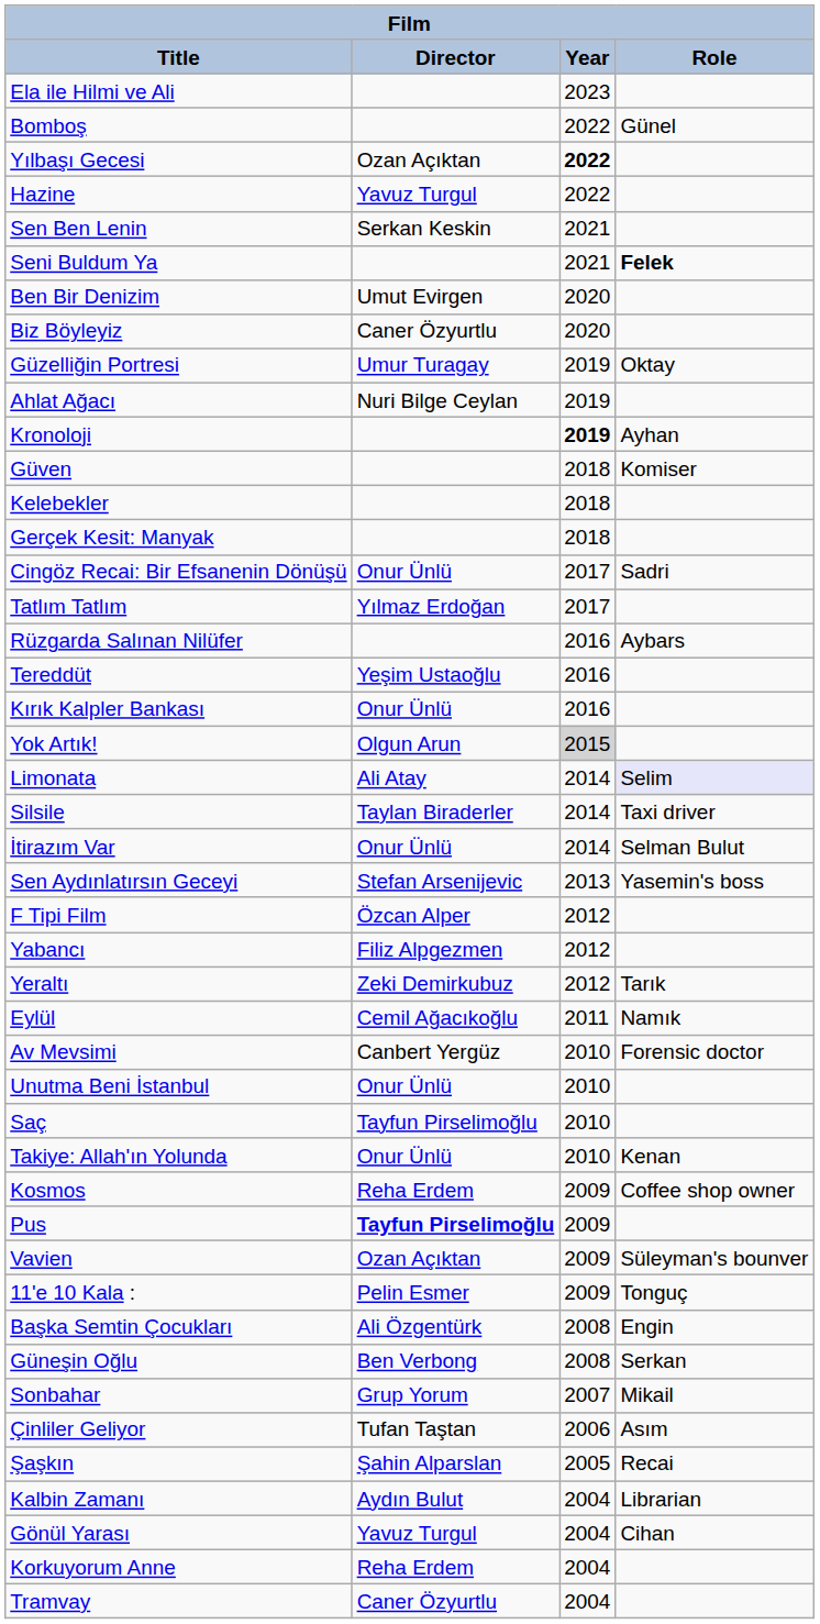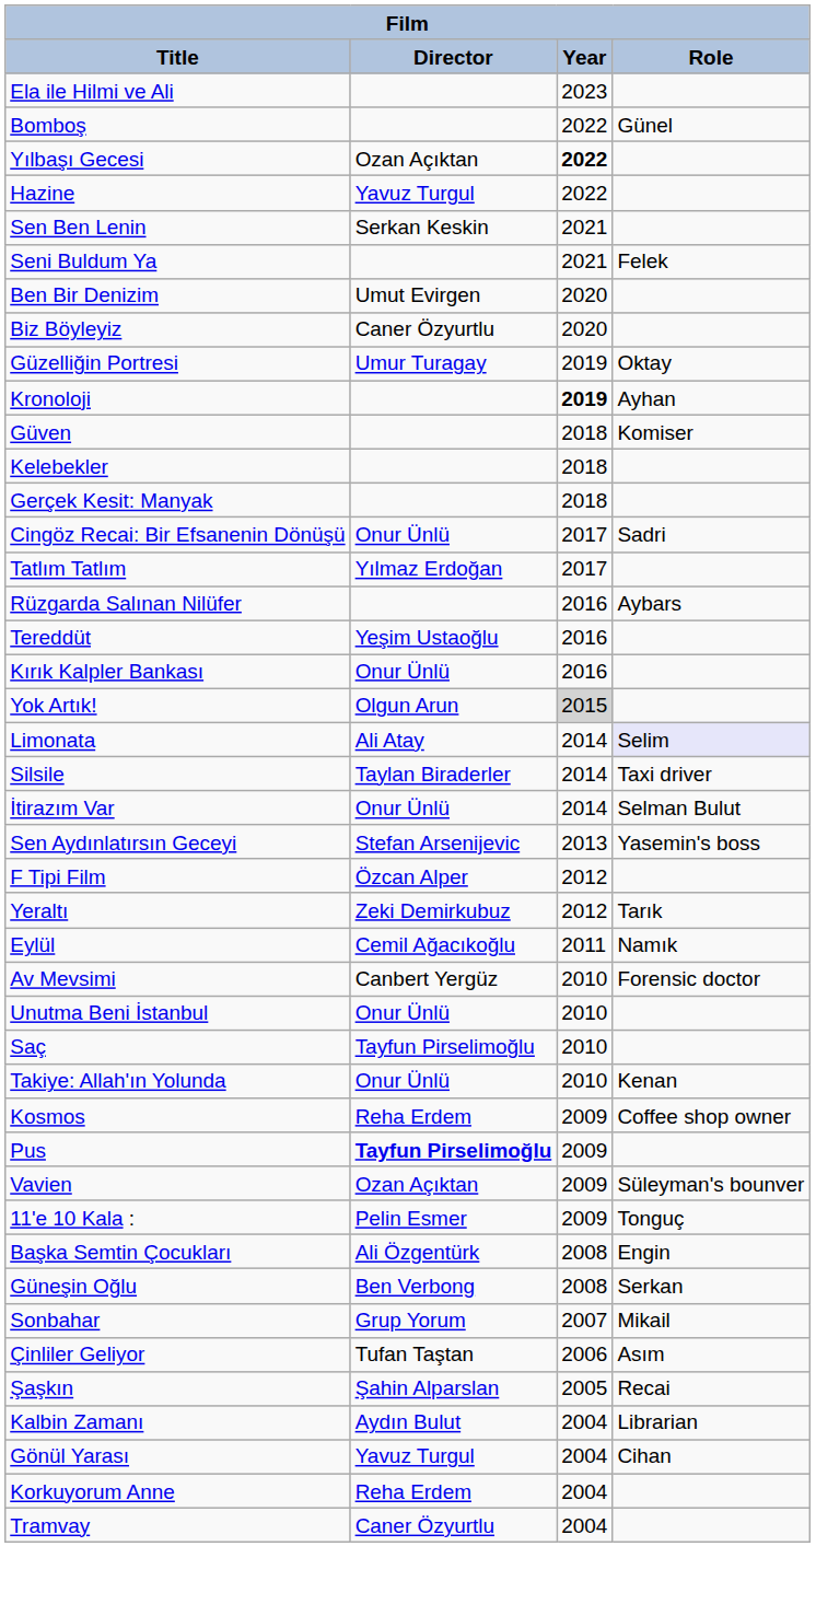 <table class="wikitable" style="font-size: 80%;">
 <tr>
 <th colspan="4" style="background:LightSteelBlue">Film</th>
 </tr>
 <tr>
 <th style="background:LightSteelBlue">Title</th>
 <th style="background:LightSteelBlue">Director</th>
 <th style="background:LightSteelBlue">Year</th>
 <th style="background:LightSteelBlue">Role</th>
 </tr>
 <tr>
 <td><a href='#'>Ela ile Hilmi ve Ali</a></td>
 <td></td>
 <td>2023</td>
 <td></td>
 </tr>
 <tr>
 <td><a href='#'>Bomboş</a></td>
 <td></td>
 <td>2022</td>
 <td>Günel</td>
 </tr>
 <tr>
 <td><a href='#'>Yılbaşı Gecesi</a></td>
 <td>Ozan Açıktan</td>
 <td><strong>2022</strong></td>
 <td></td>
 </tr>
 <tr>
 <td><a href='#'>Hazine</a></td>
 <td><a href='#'>Yavuz Turgul</a></td>
 <td>2022</td>
 <td></td>
 </tr>
 <tr>
 <td><a href='#'>Sen Ben Lenin</a></td>
 <td>Serkan Keskin</td>
 <td>2021</td>
 <td></td>
 </tr>
 <tr>
 <td><a href='#'>Seni Buldum Ya</a></td>
 <td></td>
 <td>2021</td>
-<td><strong>Felek</strong></td>
+<td>Felek</td>
 </tr>
 <tr>
 <td><a href='#'>Ben Bir Denizim</a></td>
 <td>Umut Evirgen</td>
 <td>2020</td>
 <td></td>
 </tr>
 <tr>
 <td><a href='#'>Biz Böyleyiz</a></td>
 <td>Caner Özyurtlu</td>
 <td>2020</td>
 <td></td>
 </tr>
 <tr>
 <td><a href='#'>Güzelliğin Portresi</a></td>
 <td><a href='#'>Umur Turagay</a></td>
 <td>2019</td>
 <td>Oktay</td>
-</tr>
-<tr>
-<td><a href='#'>Ahlat Ağacı</a></td>
-<td>Nuri Bilge Ceylan</td>
-<td>2019</td>
-<td></td>
 </tr>
 <tr>
 <td><a href='#'>Kronoloji</a></td>
 <td></td>
 <td><strong>2019</strong></td>
 <td>Ayhan</td>
 </tr>
 <tr>
 <td><a href='#'>Güven</a></td>
 <td></td>
 <td>2018</td>
 <td>Komiser</td>
 </tr>
 <tr>
 <td><a href='#'>Kelebekler</a></td>
 <td></td>
 <td>2018</td>
 <td></td>
 </tr>
 <tr>
 <td><a href='#'>Gerçek Kesit: Manyak</a></td>
 <td></td>
 <td>2018</td>
 <td></td>
 </tr>
 <tr>
 <td><a href='#'>Cingöz Recai: Bir Efsanenin Dönüşü</a></td>
 <td><a href='#'>Onur Ünlü</a></td>
 <td>2017</td>
 <td>Sadri</td>
 </tr>
 <tr>
 <td><a href='#'>Tatlım Tatlım</a></td>
 <td><a href='#'>Yılmaz Erdoğan</a></td>
 <td>2017</td>
 <td></td>
 </tr>
 <tr>
 <td><a href='#'>Rüzgarda Salınan Nilüfer</a></td>
 <td></td>
 <td>2016</td>
 <td>Aybars</td>
 </tr>
 <tr>
 <td><a href='#'>Tereddüt</a></td>
 <td><a href='#'>Yeşim Ustaoğlu</a></td>
 <td>2016</td>
 <td></td>
 </tr>
 <tr>
 <td><a href='#'>Kırık Kalpler Bankası</a></td>
 <td><a href='#'>Onur Ünlü</a></td>
 <td>2016</td>
 <td></td>
 </tr>
 <tr>
 <td><a href='#'>Yok Artık!</a></td>
 <td><a href='#'>Olgun Arun</a></td>
 <td style="background: lightgrey;">2015</td>
 <td></td>
 </tr>
 <tr>
 <td><a href='#'>Limonata</a></td>
 <td><a href='#'>Ali Atay</a></td>
 <td>2014</td>
 <td style="background: lavender;">Selim</td>
 </tr>
 <tr>
 <td><a href='#'>Silsile</a></td>
 <td><a href='#'>Taylan Biraderler</a></td>
 <td>2014</td>
 <td>Taxi driver</td>
 </tr>
 <tr>
 <td><a href='#'>İtirazım Var</a></td>
 <td><a href='#'>Onur Ünlü</a></td>
 <td>2014</td>
 <td>Selman Bulut</td>
 </tr>
 <tr>
 <td><a href='#'>Sen Aydınlatırsın Geceyi</a></td>
 <td><a href='#'>Stefan Arsenijevic</a></td>
 <td>2013</td>
 <td>Yasemin's boss</td>
 </tr>
 <tr>
 <td><a href='#'>F Tipi Film</a></td>
 <td><a href='#'>Özcan Alper</a></td>
-<td>2012</td>
-<td></td>
-</tr>
-<tr>
-<td><a href='#'>Yabancı</a></td>
-<td><a href='#'>Filiz Alpgezmen</a></td>
 <td>2012</td>
 <td></td>
 </tr>
 <tr>
 <td><a href='#'>Yeraltı</a></td>
 <td><a href='#'>Zeki Demirkubuz</a></td>
 <td>2012</td>
 <td>Tarık</td>
 </tr>
 <tr>
 <td><a href='#'>Eylül</a></td>
 <td><a href='#'>Cemil Ağacıkoğlu</a></td>
 <td>2011</td>
 <td>Namık</td>
 </tr>
 <tr>
 <td><a href='#'>Av Mevsimi</a></td>
 <td>Canbert Yergüz</td>
 <td>2010</td>
 <td>Forensic doctor</td>
 </tr>
 <tr>
 <td><a href='#'>Unutma Beni İstanbul</a></td>
 <td><a href='#'>Onur Ünlü</a></td>
 <td>2010</td>
 <td></td>
 </tr>
 <tr>
 <td><a href='#'>Saç</a></td>
 <td><a href='#'>Tayfun Pirselimoğlu</a></td>
 <td>2010</td>
 <td></td>
 </tr>
 <tr>
 <td><a href='#'>Takiye: Allah'ın Yolunda</a></td>
 <td><a href='#'>Onur Ünlü</a></td>
 <td>2010</td>
 <td>Kenan</td>
 </tr>
 <tr>
 <td><a href='#'>Kosmos</a></td>
 <td><a href='#'>Reha Erdem</a></td>
 <td>2009</td>
 <td>Coffee shop owner</td>
 </tr>
 <tr>
 <td><a href='#'>Pus</a></td>
 <td><strong><a href='#'>Tayfun Pirselimoğlu</a></strong></td>
 <td>2009</td>
 <td></td>
 </tr>
 <tr>
 <td><a href='#'>Vavien</a></td>
 <td><a href='#'>Ozan Açıktan</a></td>
 <td>2009</td>
 <td>Süleyman's bounver</td>
 </tr>
 <tr>
 <td><a href='#'>11'e 10 Kala</a> :</td>
 <td><a href='#'>Pelin Esmer</a></td>
 <td>2009</td>
 <td>Tonguç</td>
 </tr>
 <tr>
 <td><a href='#'>Başka Semtin Çocukları</a></td>
 <td><a href='#'>Ali Özgentürk</a></td>
 <td>2008</td>
 <td>Engin</td>
 </tr>
 <tr>
 <td><a href='#'>Güneşin Oğlu</a></td>
 <td><a href='#'>Ben Verbong</a></td>
 <td>2008</td>
 <td>Serkan</td>
 </tr>
 <tr>
 <td><a href='#'>Sonbahar</a></td>
 <td><a href='#'>Grup Yorum</a></td>
 <td>2007</td>
 <td>Mikail</td>
 </tr>
 <tr>
 <td><a href='#'>Çinliler Geliyor</a></td>
 <td>Tufan Taştan</td>
 <td>2006</td>
 <td>Asım</td>
 </tr>
 <tr>
 <td><a href='#'>Şaşkın</a></td>
 <td><a href='#'>Şahin Alparslan</a></td>
 <td>2005</td>
 <td>Recai</td>
 </tr>
 <tr>
 <td><a href='#'>Kalbin Zamanı</a></td>
 <td><a href='#'>Aydın Bulut</a></td>
 <td>2004</td>
 <td>Librarian</td>
 </tr>
 <tr>
 <td><a href='#'>Gönül Yarası</a></td>
 <td><a href='#'>Yavuz Turgul</a></td>
 <td>2004</td>
 <td>Cihan</td>
 </tr>
 <tr>
 <td><a href='#'>Korkuyorum Anne</a></td>
 <td><a href='#'>Reha Erdem</a></td>
 <td>2004</td>
 <td></td>
 </tr>
 <tr>
 <td><a href='#'>Tramvay</a></td>
 <td><a href='#'>Caner Özyurtlu</a></td>
 <td>2004</td>
 <td></td>
 </tr>
 </table>
